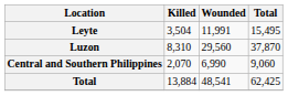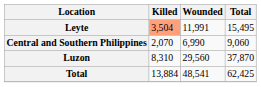 <table class="wikitable">
 <tr>
 <th>Location</th>
 <th>Killed</th>
 <th>Wounded</th>
 <th>Total</th>
 </tr>
 <tr>
 <th>Leyte</th>
-<td>3,504</td>
+<td style="background: lightsalmon;">3,504</td>
 <td>11,991</td>
 <td>15,495</td>
+</tr>
+<tr>
+<th>Central and Southern Philippines</th>
+<td>2,070</td>
+<td>6,990</td>
+<td>9,060</td>
 </tr>
 <tr>
 <th>Luzon</th>
 <td>8,310</td>
 <td>29,560</td>
 <td>37,870</td>
-</tr>
-<tr>
-<th>Central and Southern Philippines</th>
-<td>2,070</td>
-<td>6,990</td>
-<td>9,060</td>
 </tr>
 <tr>
 <th>Total</th>
 <td>13,884</td>
 <td>48,541</td>
 <td>62,425</td>
 </tr>
 <tr>
 </tr>
 </table>
